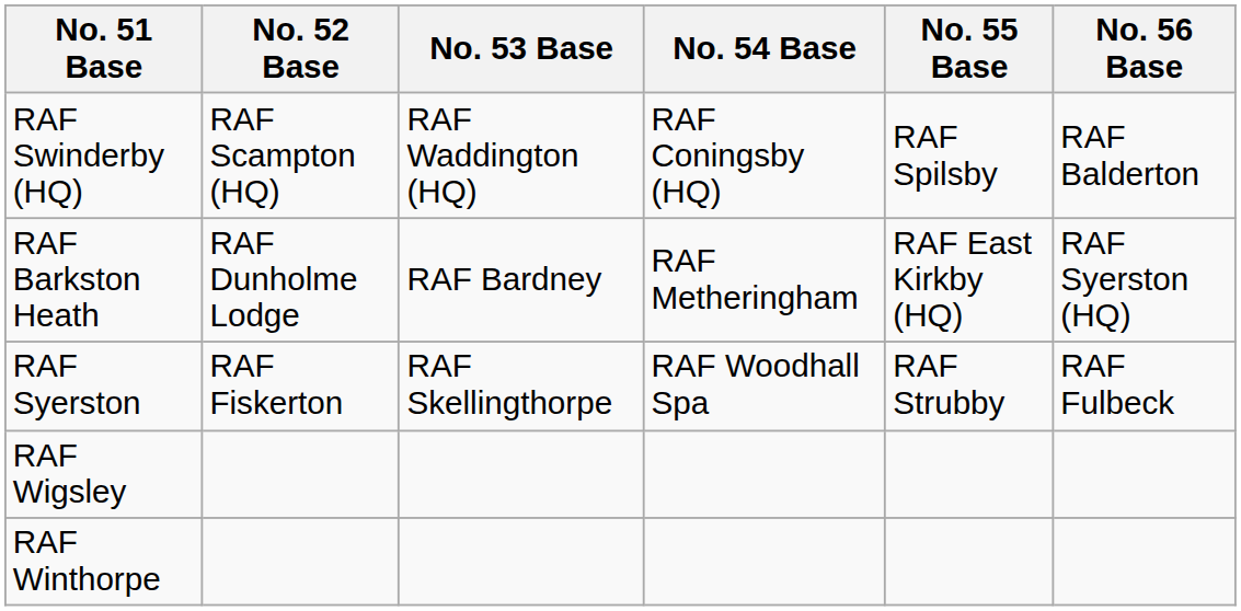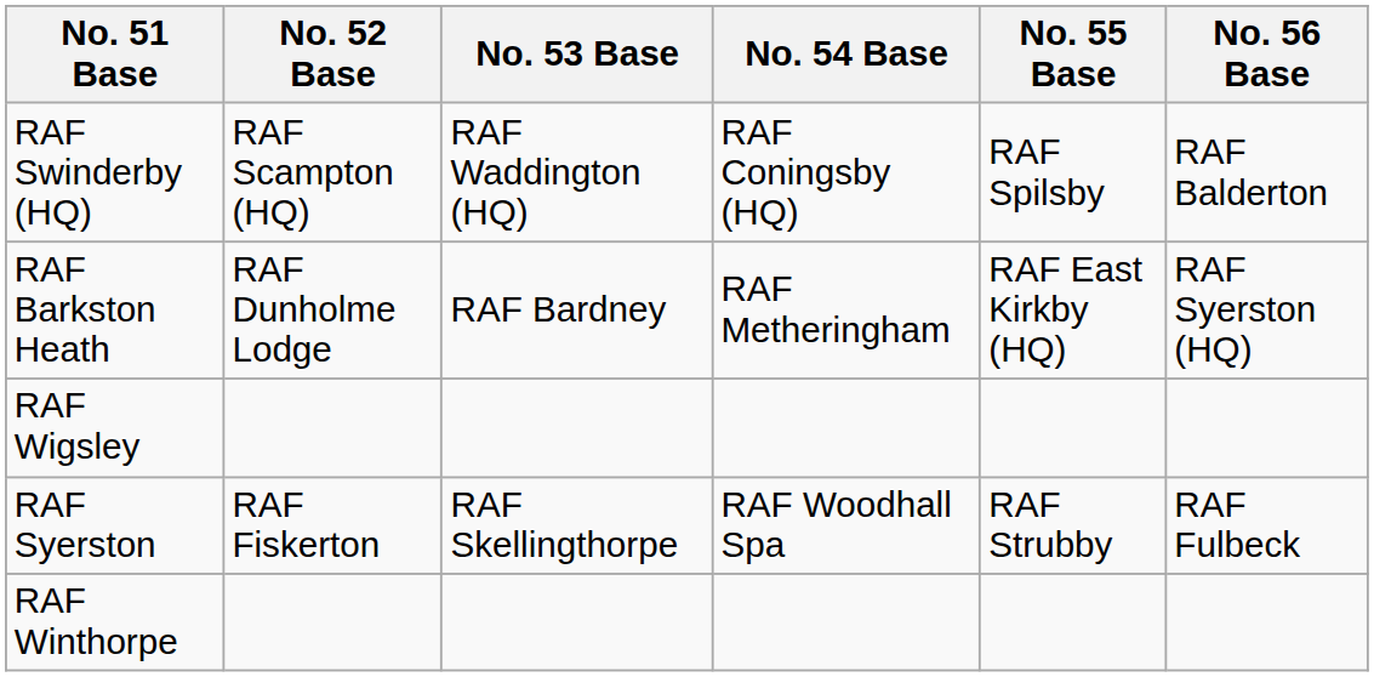 <table class="wikitable">
 <tr>
 <th>No. 51 Base</th>
 <th>No. 52 Base</th>
 <th>No. 53 Base</th>
 <th>No. 54 Base</th>
 <th>No. 55 Base</th>
 <th>No. 56 Base</th>
 </tr>
 <tr>
 <td>RAF Swinderby (HQ)</td>
 <td>RAF Scampton (HQ)</td>
 <td>RAF Waddington (HQ)</td>
 <td>RAF Coningsby (HQ)</td>
 <td>RAF Spilsby</td>
 <td>RAF Balderton</td>
 </tr>
 <tr>
 <td>RAF Barkston Heath</td>
 <td>RAF Dunholme Lodge</td>
 <td>RAF Bardney</td>
 <td>RAF Metheringham</td>
 <td>RAF East Kirkby (HQ)</td>
 <td>RAF Syerston (HQ)</td>
 </tr>
 <tr>
+<td>RAF Wigsley</td>
+<td></td>
+<td></td>
+<td></td>
+<td></td>
+<td></td>
+</tr>
+<tr>
 <td>RAF Syerston</td>
 <td>RAF Fiskerton</td>
 <td>RAF Skellingthorpe</td>
 <td>RAF Woodhall Spa</td>
 <td>RAF Strubby</td>
 <td>RAF Fulbeck</td>
-</tr>
-<tr>
-<td>RAF Wigsley</td>
-<td></td>
-<td></td>
-<td></td>
-<td></td>
-<td></td>
 </tr>
 <tr>
 <td>RAF Winthorpe</td>
 <td></td>
 <td></td>
 <td></td>
 <td></td>
 <td></td>
 </tr>
 </table>
